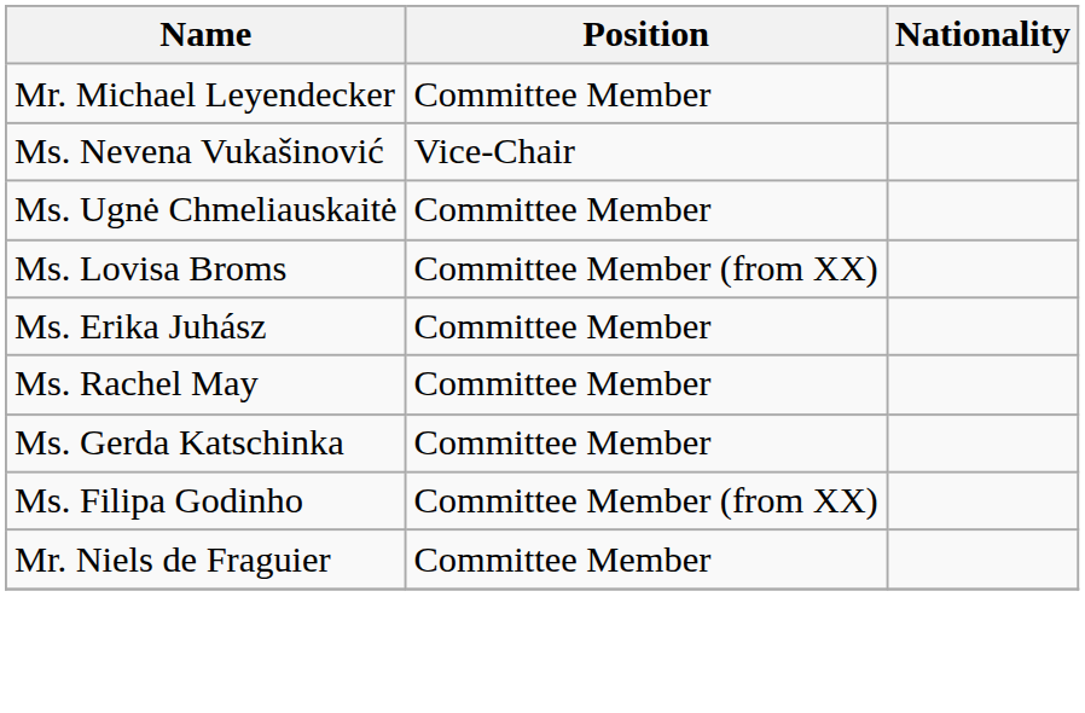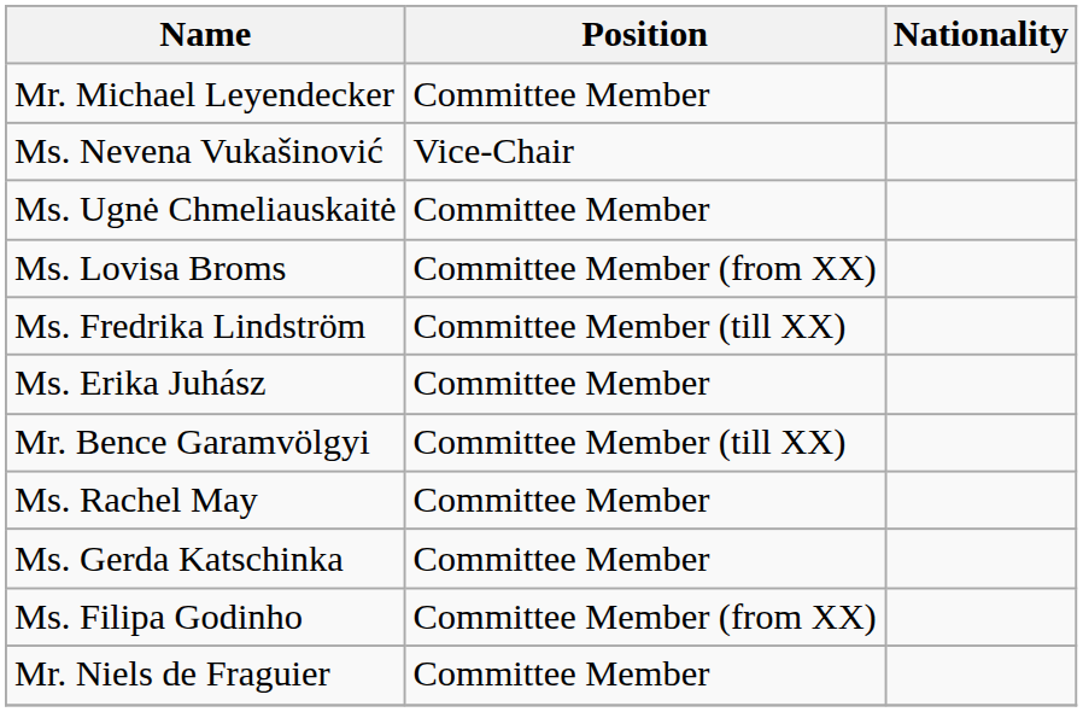 <table class="wikitable">
 <tr>
 <th>Name</th>
 <th>Position</th>
 <th>Nationality</th>
 </tr>
 <tr>
 <td>Mr. Michael Leyendecker</td>
 <td>Committee Member</td>
 <td></td>
 </tr>
 <tr>
 <td>Ms. Nevena Vukašinović</td>
 <td>Vice-Chair</td>
 <td></td>
 </tr>
 <tr>
 <td>Ms. Ugnė Chmeliauskaitė</td>
 <td>Committee Member</td>
 <td></td>
 </tr>
 <tr>
 <td>Ms. Lovisa Broms</td>
 <td>Committee Member (from XX)</td>
 <td></td>
 </tr>
 <tr>
+<td>Ms. Fredrika Lindström</td>
+<td>Committee Member (till XX)</td>
+<td></td>
+</tr>
+<tr>
 <td>Ms. Erika Juhász</td>
 <td>Committee Member</td>
+<td></td>
+</tr>
+<tr>
+<td>Mr. Bence Garamvölgyi</td>
+<td>Committee Member (till XX)</td>
 <td></td>
 </tr>
 <tr>
 <td>Ms. Rachel May</td>
 <td>Committee Member</td>
 <td></td>
 </tr>
 <tr>
 <td>Ms. Gerda Katschinka</td>
 <td>Committee Member</td>
 <td></td>
 </tr>
 <tr>
 <td>Ms. Filipa Godinho</td>
 <td>Committee Member  (from XX)</td>
 <td></td>
 </tr>
 <tr>
 <td>Mr. Niels de Fraguier</td>
 <td>Committee Member</td>
 <td></td>
 </tr>
 <tr>
 </tr>
 </table>
